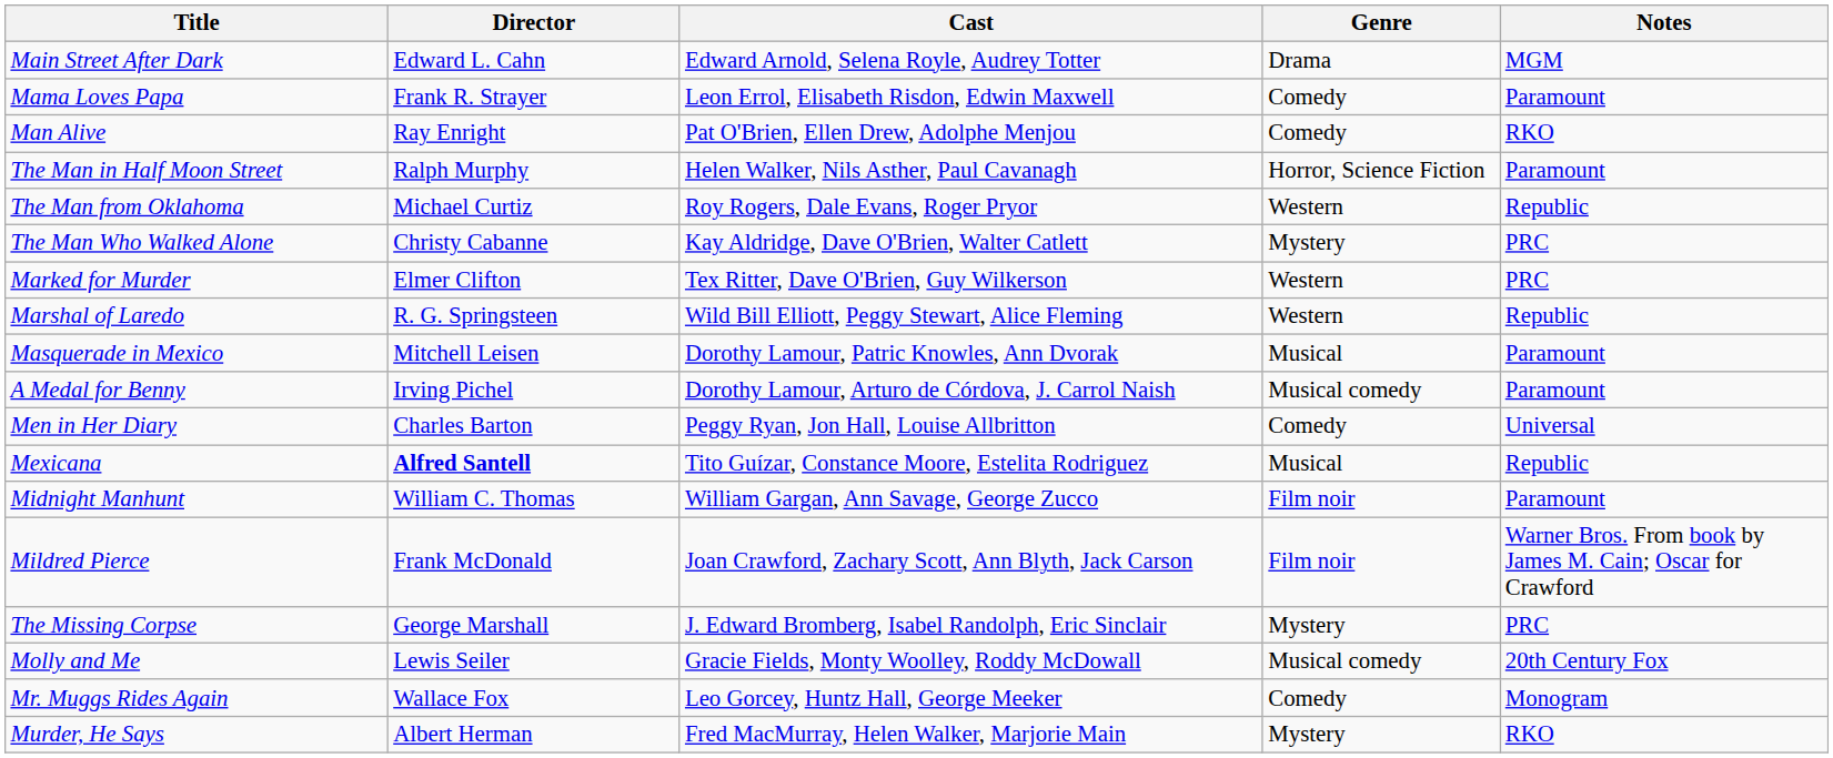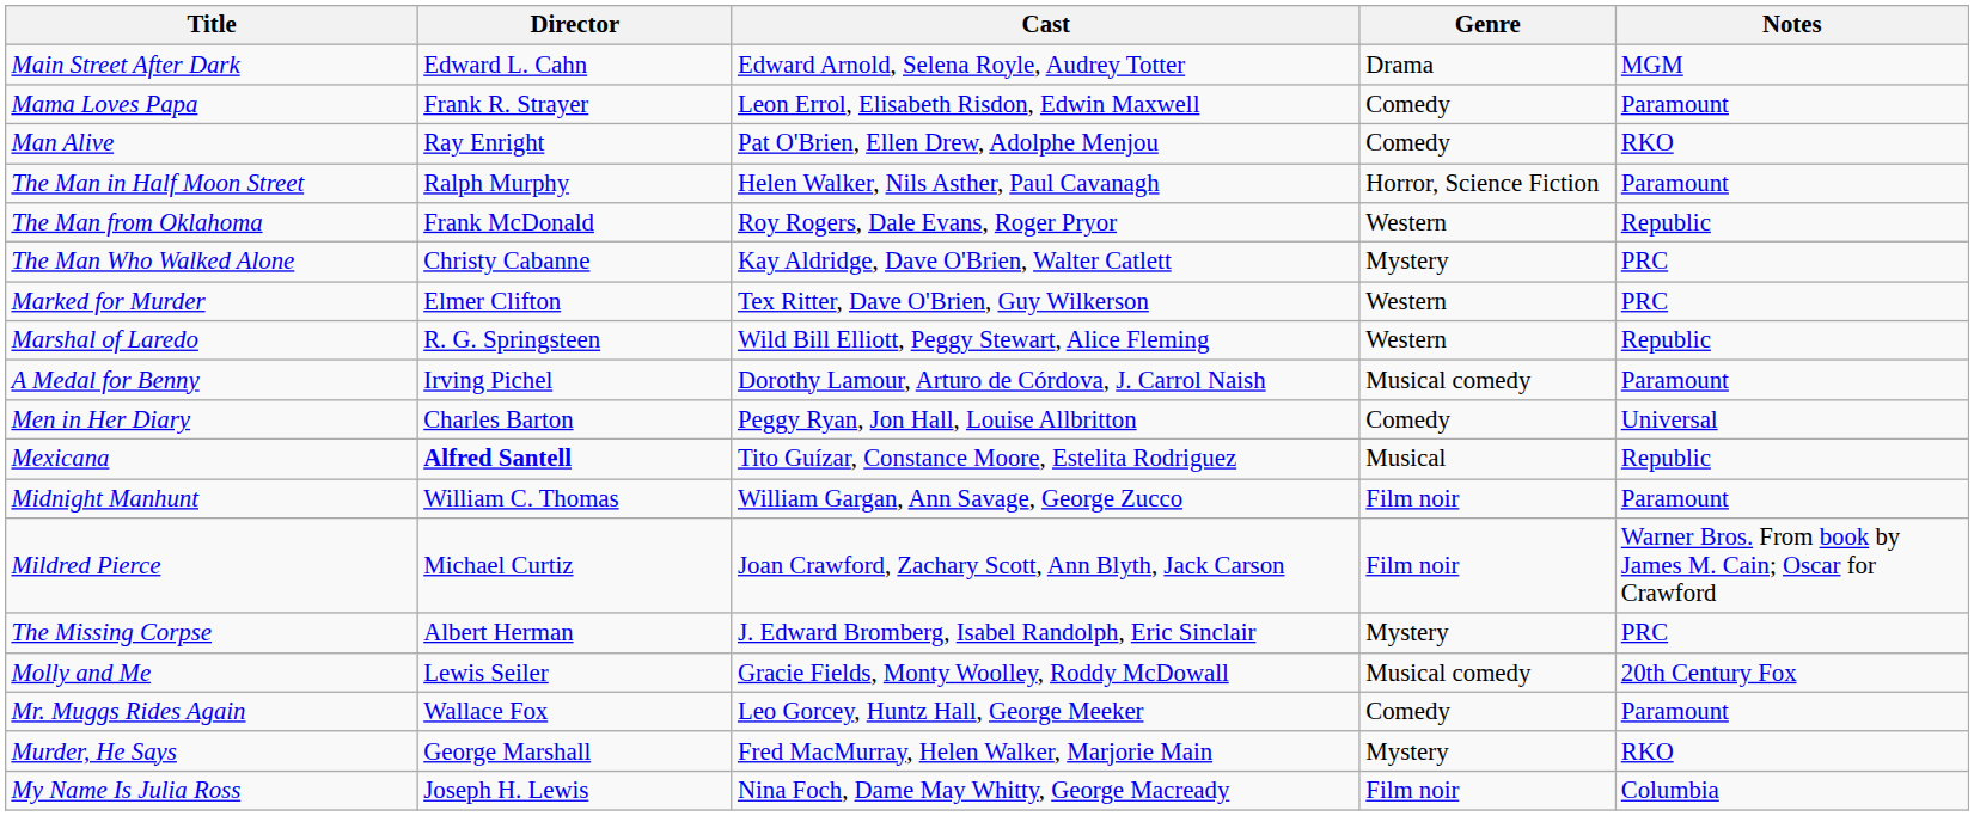 <table class="wikitable" style="width:100%;">
 <tr>
 <th style="width:21%;">Title</th>
 <th style="width:16%;">Director</th>
 <th style="width:32%;">Cast</th>
 <th style="width:13%;">Genre</th>
 <th style="width:18%;">Notes</th>
 </tr>
 <tr>
 <td><em><a href='#'>Main Street After Dark</a></em></td>
 <td><a href='#'>Edward L. Cahn</a></td>
 <td><a href='#'>Edward Arnold</a>, <a href='#'>Selena Royle</a>, <a href='#'>Audrey Totter</a></td>
 <td>Drama</td>
 <td><a href='#'>MGM</a></td>
 </tr>
 <tr>
 <td><em><a href='#'>Mama Loves Papa</a></em></td>
 <td><a href='#'>Frank R. Strayer</a></td>
 <td><a href='#'>Leon Errol</a>, <a href='#'>Elisabeth Risdon</a>, <a href='#'>Edwin Maxwell</a></td>
 <td>Comedy</td>
 <td><a href='#'>Paramount</a></td>
 </tr>
 <tr>
 <td><em><a href='#'>Man Alive</a></em></td>
 <td><a href='#'>Ray Enright</a></td>
 <td><a href='#'>Pat O'Brien</a>, <a href='#'>Ellen Drew</a>, <a href='#'>Adolphe Menjou</a></td>
 <td>Comedy</td>
 <td><a href='#'>RKO</a></td>
 </tr>
 <tr>
 <td><em><a href='#'>The Man in Half Moon Street</a></em></td>
 <td><a href='#'>Ralph Murphy</a></td>
 <td><a href='#'>Helen Walker</a>, <a href='#'>Nils Asther</a>, <a href='#'>Paul Cavanagh</a></td>
 <td>Horror, Science Fiction</td>
 <td><a href='#'>Paramount</a></td>
 </tr>
 <tr>
 <td><em><a href='#'>The Man from Oklahoma</a></em></td>
-<td><a href='#'>Michael Curtiz</a></td>
+<td><a href='#'>Frank McDonald</a></td>
 <td><a href='#'>Roy Rogers</a>, <a href='#'>Dale Evans</a>, <a href='#'>Roger Pryor</a></td>
 <td>Western</td>
 <td><a href='#'>Republic</a></td>
 </tr>
 <tr>
 <td><em><a href='#'>The Man Who Walked Alone</a></em></td>
 <td><a href='#'>Christy Cabanne</a></td>
 <td><a href='#'>Kay Aldridge</a>, <a href='#'>Dave O'Brien</a>, <a href='#'>Walter Catlett</a></td>
 <td>Mystery</td>
 <td><a href='#'>PRC</a></td>
 </tr>
 <tr>
 <td><em><a href='#'>Marked for Murder</a></em></td>
 <td><a href='#'>Elmer Clifton</a></td>
 <td><a href='#'>Tex Ritter</a>, <a href='#'>Dave O'Brien</a>, <a href='#'>Guy Wilkerson</a></td>
 <td>Western</td>
 <td><a href='#'>PRC</a></td>
 </tr>
 <tr>
 <td><em><a href='#'>Marshal of Laredo</a></em></td>
 <td><a href='#'>R. G. Springsteen</a></td>
 <td><a href='#'>Wild Bill Elliott</a>, <a href='#'>Peggy Stewart</a>, <a href='#'>Alice Fleming</a></td>
 <td>Western</td>
 <td><a href='#'>Republic</a></td>
-</tr>
-<tr>
-<td><em><a href='#'>Masquerade in Mexico</a></em></td>
-<td><a href='#'>Mitchell Leisen</a></td>
-<td><a href='#'>Dorothy Lamour</a>, <a href='#'>Patric Knowles</a>, <a href='#'>Ann Dvorak</a></td>
-<td>Musical</td>
-<td><a href='#'>Paramount</a></td>
 </tr>
 <tr>
 <td><em><a href='#'>A Medal for Benny</a></em></td>
 <td><a href='#'>Irving Pichel</a></td>
 <td><a href='#'>Dorothy Lamour</a>, <a href='#'>Arturo de Córdova</a>, <a href='#'>J. Carrol Naish</a></td>
 <td>Musical comedy</td>
 <td><a href='#'>Paramount</a></td>
 </tr>
 <tr>
 <td><em><a href='#'>Men in Her Diary</a></em></td>
 <td><a href='#'>Charles Barton</a></td>
 <td><a href='#'>Peggy Ryan</a>, <a href='#'>Jon Hall</a>, <a href='#'>Louise Allbritton</a></td>
 <td>Comedy</td>
 <td><a href='#'>Universal</a></td>
 </tr>
 <tr>
 <td><em><a href='#'>Mexicana</a></em></td>
 <td><strong><a href='#'>Alfred Santell</a></strong></td>
 <td><a href='#'>Tito Guízar</a>, <a href='#'>Constance Moore</a>, <a href='#'>Estelita Rodriguez</a></td>
 <td>Musical</td>
 <td><a href='#'>Republic</a></td>
 </tr>
 <tr>
 <td><em><a href='#'>Midnight Manhunt</a></em></td>
 <td><a href='#'>William C. Thomas</a></td>
 <td><a href='#'>William Gargan</a>, <a href='#'>Ann Savage</a>, <a href='#'>George Zucco</a></td>
 <td><a href='#'>Film noir</a></td>
 <td><a href='#'>Paramount</a></td>
 </tr>
 <tr>
 <td><em><a href='#'>Mildred Pierce</a></em></td>
-<td><a href='#'>Frank McDonald</a></td>
+<td><a href='#'>Michael Curtiz</a></td>
 <td><a href='#'>Joan Crawford</a>, <a href='#'>Zachary Scott</a>, <a href='#'>Ann Blyth</a>, <a href='#'>Jack Carson</a></td>
 <td><a href='#'>Film noir</a></td>
 <td><a href='#'>Warner Bros.</a> From <a href='#'>book</a> by <a href='#'>James M. Cain</a>; <a href='#'>Oscar</a> for Crawford</td>
 </tr>
 <tr>
 <td><em><a href='#'>The Missing Corpse</a></em></td>
-<td><a href='#'>George Marshall</a></td>
+<td><a href='#'>Albert Herman</a></td>
 <td><a href='#'>J. Edward Bromberg</a>, <a href='#'>Isabel Randolph</a>, <a href='#'>Eric Sinclair</a></td>
 <td>Mystery</td>
 <td><a href='#'>PRC</a></td>
 </tr>
 <tr>
 <td><em><a href='#'>Molly and Me</a></em></td>
 <td><a href='#'>Lewis Seiler</a></td>
 <td><a href='#'>Gracie Fields</a>, <a href='#'>Monty Woolley</a>, <a href='#'>Roddy McDowall</a></td>
 <td>Musical comedy</td>
 <td><a href='#'>20th Century Fox</a></td>
 </tr>
 <tr>
 <td><em><a href='#'>Mr. Muggs Rides Again</a></em></td>
 <td><a href='#'>Wallace Fox</a></td>
 <td><a href='#'>Leo Gorcey</a>, <a href='#'>Huntz Hall</a>, <a href='#'>George Meeker</a></td>
 <td>Comedy</td>
-<td><a href='#'>Monogram</a></td>
+<td><a href='#'>Paramount</a></td>
 </tr>
 <tr>
 <td><em><a href='#'>Murder, He Says</a></em></td>
-<td><a href='#'>Albert Herman</a></td>
+<td><a href='#'>George Marshall</a></td>
 <td><a href='#'>Fred MacMurray</a>, <a href='#'>Helen Walker</a>, <a href='#'>Marjorie Main</a></td>
 <td>Mystery</td>
 <td><a href='#'>RKO</a></td>
 </tr>
+<tr>
+<td><em><a href='#'>My Name Is Julia Ross</a></em></td>
+<td><a href='#'>Joseph H. Lewis</a></td>
+<td><a href='#'>Nina Foch</a>, <a href='#'>Dame May Whitty</a>, <a href='#'>George Macready</a></td>
+<td><a href='#'>Film noir</a></td>
+<td><a href='#'>Columbia</a></td>
+</tr>
 </table>
